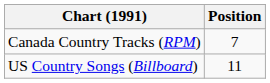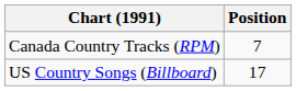 <table class="wikitable sortable">
 <tr>
 <th scope="col">Chart (1991)</th>
 <th scope="col">Position</th>
 </tr>
 <tr>
 <td>Canada Country Tracks (<em><a href='#'>RPM</a></em>)</td>
 <td align="center">7</td>
 </tr>
 <tr>
 <td>US <a href='#'>Country Songs</a> (<em><a href='#'>Billboard</a></em>)</td>
-<td align="center">11</td>
+<td align="center">17</td>
 </tr>
 </table>
